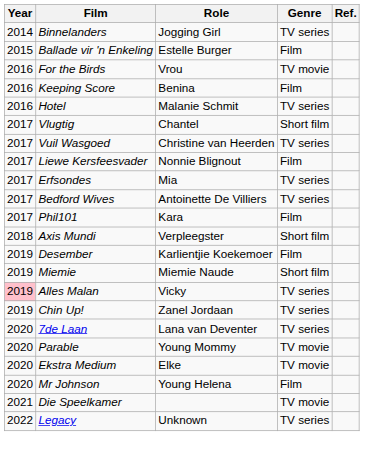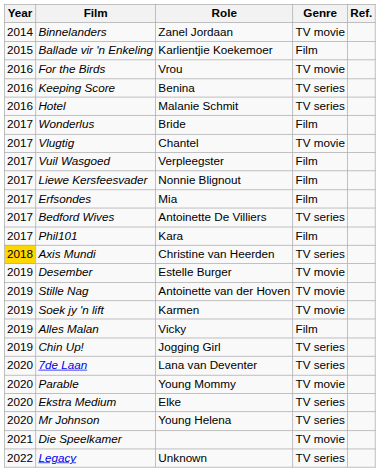 <table class="wikitable">
 <tr>
 <th>Year</th>
 <th>Film</th>
 <th>Role</th>
 <th>Genre</th>
 <th>Ref.</th>
 </tr>
 <tr>
 <td>2014</td>
 <td><em>Binnelanders</em></td>
-<td>Jogging Girl</td>
-<td>TV series</td>
+<td>Zanel Jordaan</td>
+<td>TV movie</td>
 <td></td>
 </tr>
 <tr>
 <td>2015</td>
 <td><em>Ballade vir 'n Enkeling</em></td>
-<td>Estelle Burger</td>
+<td>Karlientjie Koekemoer</td>
 <td>Film</td>
 <td></td>
 </tr>
 <tr>
 <td>2016</td>
 <td><em>For the Birds</em></td>
 <td>Vrou</td>
 <td>TV movie</td>
 <td></td>
 </tr>
 <tr>
 <td>2016</td>
 <td><em>Keeping Score</em></td>
 <td>Benina</td>
-<td>Film</td>
+<td>TV series</td>
 <td></td>
 </tr>
 <tr>
 <td>2016</td>
 <td><em>Hotel</em></td>
 <td>Malanie Schmit</td>
 <td>TV series</td>
 <td></td>
 </tr>
 <tr>
 <td>2017</td>
+<td><em>Wonderlus</em></td>
+<td>Bride</td>
+<td>Film</td>
+<td></td>
+</tr>
+<tr>
+<td>2017</td>
 <td><em>Vlugtig</em></td>
 <td>Chantel</td>
-<td>Short film</td>
+<td>TV movie</td>
 <td></td>
 </tr>
 <tr>
 <td>2017</td>
 <td><em>Vuil Wasgoed</em></td>
-<td>Christine van Heerden</td>
-<td>TV series</td>
+<td>Verpleegster</td>
+<td>Film</td>
 <td></td>
 </tr>
 <tr>
 <td>2017</td>
 <td><em>Liewe Kersfeesvader</em></td>
 <td>Nonnie Blignout</td>
 <td>Film</td>
 <td></td>
 </tr>
 <tr>
 <td>2017</td>
 <td><em>Erfsondes</em></td>
 <td>Mia</td>
-<td>TV series</td>
+<td>Film</td>
 <td></td>
 </tr>
 <tr>
 <td>2017</td>
 <td><em>Bedford Wives</em></td>
 <td>Antoinette De Villiers</td>
 <td>TV series</td>
 <td></td>
 </tr>
 <tr>
 <td>2017</td>
 <td><em>Phil101</em></td>
 <td>Kara</td>
 <td>Film</td>
 <td></td>
 </tr>
 <tr>
-<td>2018</td>
+<td style="background: gold;">2018</td>
 <td><em>Axis Mundi</em></td>
-<td>Verpleegster</td>
-<td>Short film</td>
+<td>Christine van Heerden</td>
+<td>TV series</td>
 <td></td>
 </tr>
 <tr>
 <td>2019</td>
 <td><em>Desember</em></td>
-<td>Karlientjie Koekemoer</td>
+<td>Estelle Burger</td>
+<td>TV movie</td>
+<td></td>
+</tr>
+<tr>
+<td>2019</td>
+<td><em>Stille Nag</em></td>
+<td>Antoinette van der Hoven</td>
+<td>TV movie</td>
+<td></td>
+</tr>
+<tr>
+<td>2019</td>
+<td><em>Soek jy 'n lift</em></td>
+<td>Karmen</td>
+<td>TV movie</td>
+<td></td>
+</tr>
+<tr>
+<td>2019</td>
+<td><em>Alles Malan</em></td>
+<td>Vicky</td>
 <td>Film</td>
 <td></td>
 </tr>
 <tr>
 <td>2019</td>
-<td><em>Miemie</em></td>
-<td>Miemie Naude</td>
-<td>Short film</td>
-<td></td>
-</tr>
-<tr>
-<td style="background: pink;">2019</td>
-<td><em>Alles Malan</em></td>
-<td>Vicky</td>
-<td>TV series</td>
-<td></td>
-</tr>
-<tr>
-<td>2019</td>
 <td><em>Chin Up!</em></td>
-<td>Zanel Jordaan</td>
+<td>Jogging Girl</td>
 <td>TV series</td>
 <td></td>
 </tr>
 <tr>
 <td>2020</td>
 <td><em><a href='#'>7de Laan</a></em></td>
 <td>Lana van Deventer</td>
 <td>TV series</td>
 <td></td>
 </tr>
 <tr>
 <td>2020</td>
 <td><em>Parable</em></td>
 <td>Young Mommy</td>
 <td>TV movie</td>
 <td></td>
 </tr>
 <tr>
 <td>2020</td>
 <td><em>Ekstra Medium</em></td>
 <td>Elke</td>
-<td>TV movie</td>
+<td>TV series</td>
 <td></td>
 </tr>
 <tr>
 <td>2020</td>
 <td><em>Mr Johnson</em></td>
 <td>Young Helena</td>
-<td>Film</td>
+<td>TV series</td>
 <td></td>
 </tr>
 <tr>
 <td>2021</td>
 <td><em>Die Speelkamer</em></td>
 <td></td>
 <td>TV movie</td>
 <td></td>
 </tr>
 <tr>
 <td>2022</td>
 <td><em><a href='#'>Legacy</a></em></td>
 <td>Unknown</td>
 <td>TV series</td>
 <td></td>
 </tr>
 </table>
